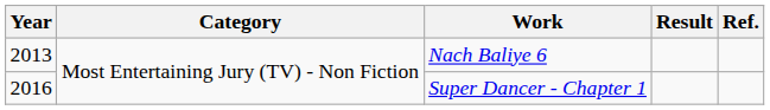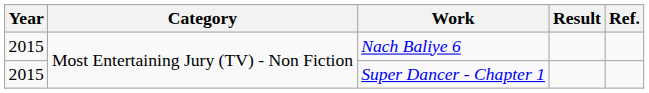 <table class="wikitable">
 <tr>
 <th>Year</th>
 <th>Category</th>
 <th>Work</th>
 <th>Result</th>
 <th>Ref.</th>
 </tr>
 <tr>
-<td>2013</td>
+<td>2015</td>
 <td rowspan="2">Most Entertaining Jury (TV) - Non Fiction</td>
 <td><em><a href='#'>Nach Baliye 6</a></em></td>
 <td></td>
 <td></td>
 </tr>
 <tr>
-<td>2016</td>
+<td>2015</td>
 <td><em><a href='#'>Super Dancer - Chapter 1</a></em></td>
 <td></td>
 <td></td>
 </tr>
 </table>
